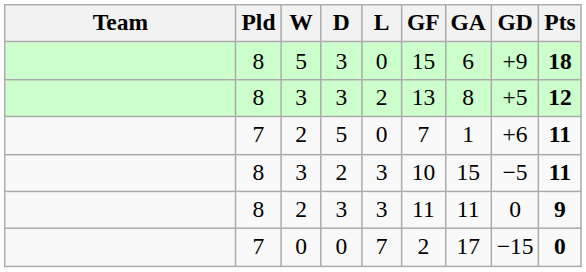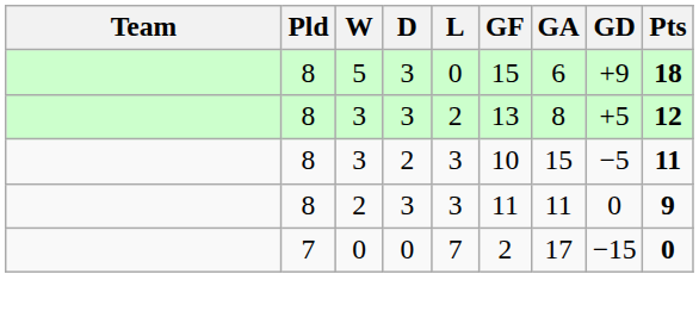 <table class="wikitable" style="text-align:center;">
 <tr>
 <th width=150>Team</th>
 <th width=20>Pld</th>
 <th width=20>W</th>
 <th width=20>D</th>
 <th width=20>L</th>
 <th width=20>GF</th>
 <th width=20>GA</th>
 <th width=20>GD</th>
 <th width=20>Pts</th>
 </tr>
 <tr bgcolor="#ccffcc">
 <td align="left"></td>
 <td>8</td>
 <td>5</td>
 <td>3</td>
 <td>0</td>
 <td>15</td>
 <td>6</td>
 <td>+9</td>
 <td><strong>18</strong></td>
 </tr>
 <tr bgcolor="#ccffcc">
 <td align="left"></td>
 <td>8</td>
 <td>3</td>
 <td>3</td>
 <td>2</td>
 <td>13</td>
 <td>8</td>
 <td>+5</td>
 <td><strong>12</strong></td>
 </tr>
 <tr>
 <td align="left"></td>
-<td>7</td>
-<td>2</td>
-<td>5</td>
-<td>0</td>
-<td>7</td>
-<td>1</td>
-<td>+6</td>
-<td><strong>11</strong></td>
-</tr>
-<tr>
-<td align="left"></td>
 <td>8</td>
 <td>3</td>
 <td>2</td>
 <td>3</td>
 <td>10</td>
 <td>15</td>
 <td>−5</td>
 <td><strong>11</strong></td>
 </tr>
 <tr>
 <td align="left"></td>
 <td>8</td>
 <td>2</td>
 <td>3</td>
 <td>3</td>
 <td>11</td>
 <td>11</td>
 <td>0</td>
 <td><strong>9</strong></td>
 </tr>
 <tr>
 <td align="left"></td>
 <td>7</td>
 <td>0</td>
 <td>0</td>
 <td>7</td>
 <td>2</td>
 <td>17</td>
 <td>−15</td>
 <td><strong>0</strong></td>
 </tr>
 </table>
